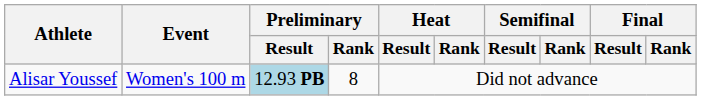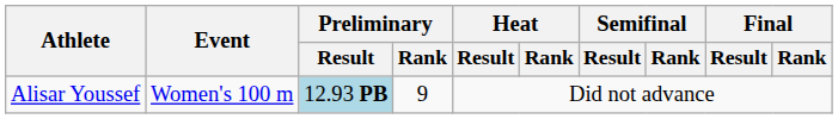 <table class="wikitable" style="font-size:90%">
 <tr>
 <th rowspan="2">Athlete</th>
 <th rowspan="2">Event</th>
 <th colspan="2">Preliminary</th>
 <th colspan="2">Heat</th>
 <th colspan="2">Semifinal</th>
 <th colspan="2">Final</th>
 </tr>
 <tr style="font-size:95%">
 <th>Result</th>
 <th>Rank</th>
 <th>Result</th>
 <th>Rank</th>
 <th>Result</th>
 <th>Rank</th>
 <th>Result</th>
 <th>Rank</th>
 </tr>
 <tr align=center>
 <td align=left><a href='#'>Alisar Youssef</a></td>
 <td align=left><a href='#'>Women's 100 m</a></td>
 <td style="background: lightblue;">12.93 <strong>PB</strong></td>
-<td>8</td>
+<td>9</td>
 <td colspan=6>Did not advance</td>
 </tr>
 </table>
